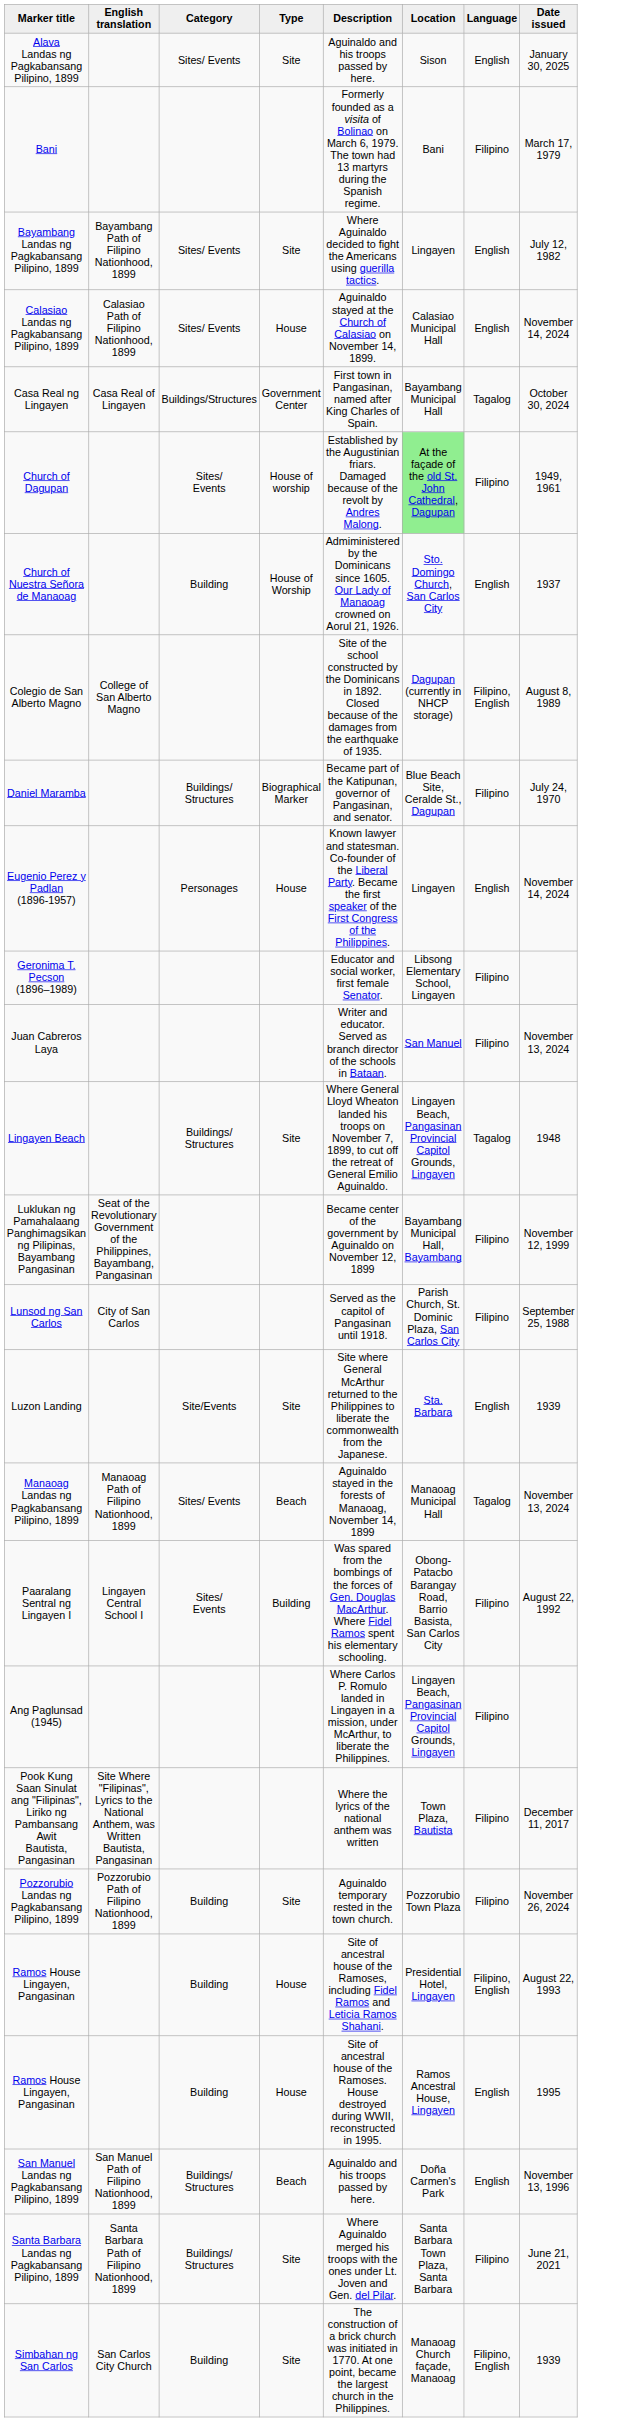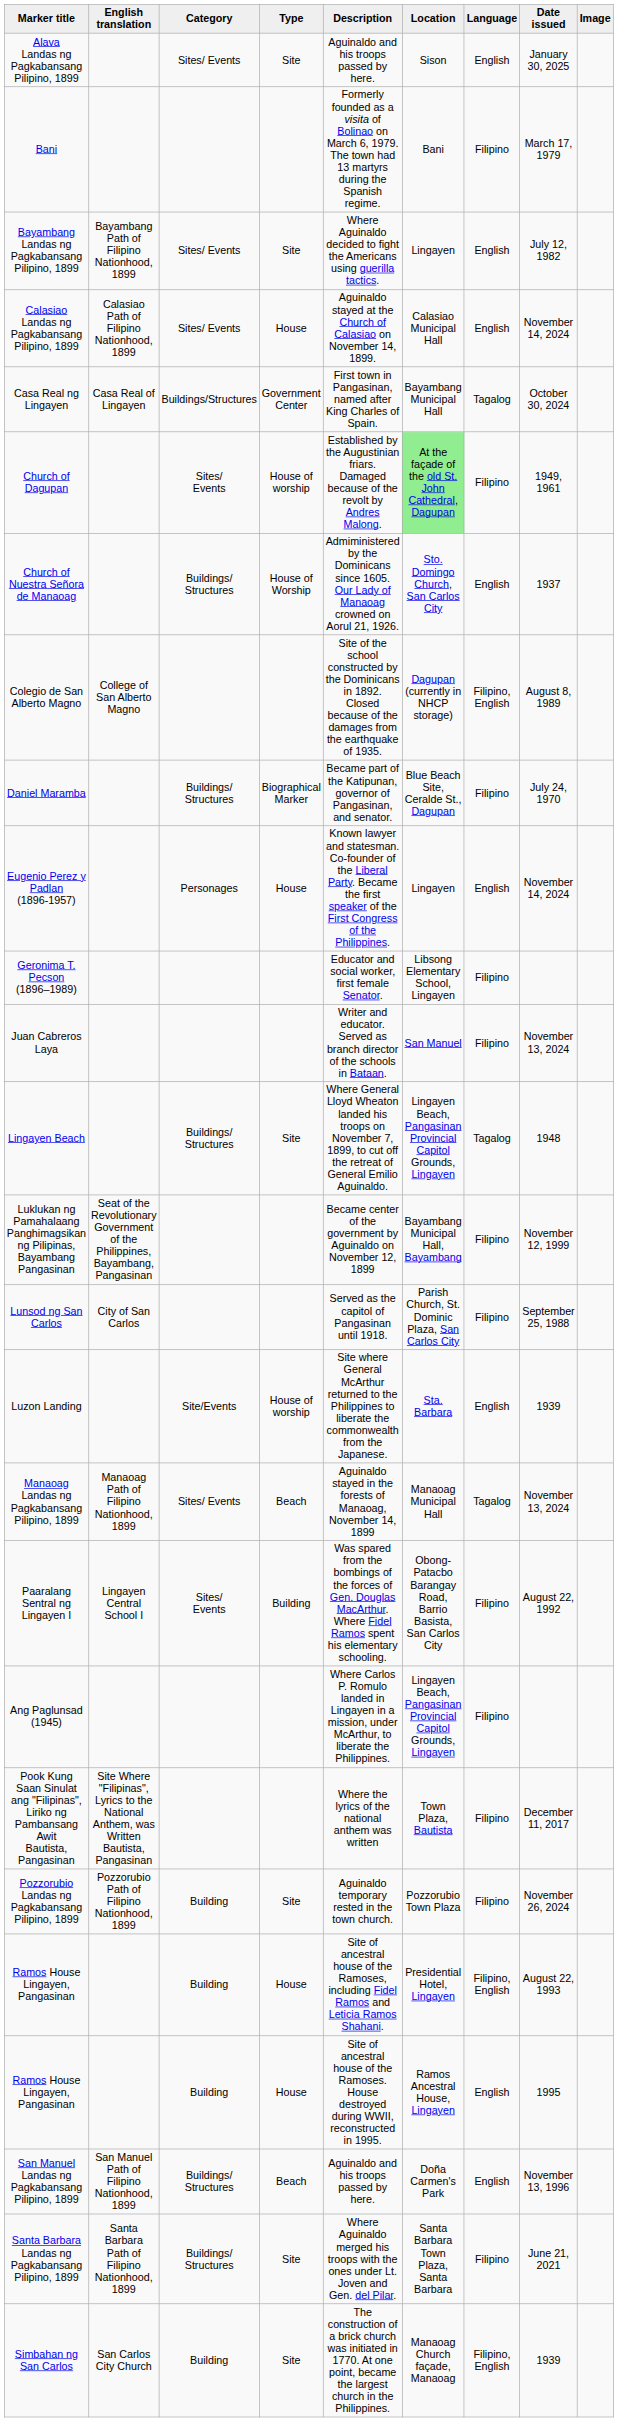 <table class="wikitable" style="width:90%; text-align:center;">
 <tr>
 <th style="width:20%; background:#efefef;">Marker title</th>
 <th style="width:20%; background:#efefef;">English translation</th>
 <th style="width:10%; background:#efefef;">Category</th>
 <th style="width:10%; background:#efefef;">Type</th>
 <th style="width:20%; background:#efefef;">Description</th>
 <th style="width:20%; background:#efefef;">Location</th>
 <th style="width:10%; background:#efefef;">Language</th>
 <th style="width:10%; background:#efefef;">Date issued</th>
+<th style="width:10%; background:#efefef;">Image</th>
 </tr>
 <tr>
 <td><a href='#'>Alava</a><br>Landas ng Pagkabansang Pilipino, 1899</td>
 <td></td>
 <td>Sites/ Events</td>
 <td>Site</td>
 <td>Aguinaldo and his troops passed by here.</td>
 <td>Sison</td>
 <td>English</td>
 <td>January 30, 2025</td>
+<td></td>
 </tr>
 <tr>
 <td><a href='#'>Bani</a></td>
 <td></td>
 <td></td>
 <td></td>
 <td>Formerly founded as a <em>visita</em> of <a href='#'>Bolinao</a> on March 6, 1979. The town had 13 martyrs during the Spanish regime.</td>
 <td>Bani</td>
 <td>Filipino</td>
 <td>March 17, 1979</td>
+<td></td>
 </tr>
 <tr>
 <td><a href='#'>Bayambang</a><br>Landas ng Pagkabansang Pilipino, 1899</td>
 <td>Bayambang<br>Path of Filipino Nationhood, 1899</td>
 <td>Sites/ Events</td>
 <td>Site</td>
 <td>Where Aguinaldo decided to fight the Americans using <a href='#'>guerilla tactics</a>.</td>
 <td>Lingayen</td>
 <td>English</td>
 <td>July 12, 1982</td>
+<td></td>
 </tr>
 <tr>
 <td><a href='#'>Calasiao</a><br>Landas ng Pagkabansang Pilipino, 1899</td>
 <td>Calasiao<br>Path of Filipino Nationhood, 1899</td>
 <td>Sites/ Events</td>
 <td>House</td>
 <td>Aguinaldo stayed at the <a href='#'>Church of Calasiao</a> on November 14, 1899.</td>
 <td>Calasiao Municipal Hall</td>
 <td>English</td>
 <td>November 14, 2024</td>
+<td></td>
 </tr>
 <tr>
 <td>Casa Real ng Lingayen</td>
 <td>Casa Real of Lingayen</td>
 <td>Buildings/Structures</td>
 <td>Government Center</td>
 <td>First town in Pangasinan, named after King Charles of Spain.</td>
 <td>Bayambang Municipal Hall</td>
 <td>Tagalog</td>
 <td>October 30, 2024</td>
+<td></td>
 </tr>
 <tr>
 <td><a href='#'>Church of Dagupan</a></td>
 <td></td>
 <td>Sites/<br>Events</td>
 <td>House of worship</td>
 <td>Established by the Augustinian friars. Damaged because of the revolt by <a href='#'>Andres Malong</a>.</td>
 <td style="background: lightgreen;">At the façade of the <a href='#'>old St. John Cathedral</a>, <a href='#'>Dagupan</a></td>
 <td>Filipino</td>
 <td>1949, 1961</td>
+<td></td>
 </tr>
 <tr>
 <td><a href='#'>Church of Nuestra Señora de Manaoag</a></td>
 <td></td>
-<td>Building</td>
+<td>Buildings/ Structures</td>
 <td>House of Worship</td>
 <td>Admiministered by the Dominicans since 1605. <a href='#'>Our Lady of Manaoag</a> crowned on Aorul 21, 1926.</td>
 <td><a href='#'>Sto. Domingo Church</a>, <a href='#'>San Carlos City</a></td>
 <td>English</td>
 <td>1937</td>
+<td></td>
 </tr>
 <tr>
 <td>Colegio de San Alberto Magno</td>
 <td>College of San Alberto Magno</td>
 <td></td>
 <td></td>
 <td>Site of the school constructed by the Dominicans in 1892. Closed because of the damages from the earthquake of 1935.</td>
 <td><a href='#'>Dagupan</a> (currently in NHCP storage)</td>
 <td>Filipino, English</td>
 <td>August 8, 1989</td>
+<td></td>
 </tr>
 <tr>
 <td><a href='#'>Daniel Maramba</a></td>
 <td></td>
 <td>Buildings/ Structures</td>
 <td>Biographical Marker</td>
 <td>Became part of the Katipunan, governor of Pangasinan, and senator.</td>
 <td>Blue Beach Site, Ceralde St., <a href='#'>Dagupan</a></td>
 <td>Filipino</td>
 <td>July 24, 1970</td>
+<td></td>
 </tr>
 <tr>
 <td><a href='#'>Eugenio Perez y Padlan</a><br>(1896-1957)</td>
 <td></td>
 <td>Personages</td>
 <td>House</td>
 <td>Known lawyer and statesman. Co-founder of the <a href='#'>Liberal Party</a>. Became the first <a href='#'>speaker</a> of the <a href='#'>First Congress of the Philippines</a>.</td>
 <td>Lingayen</td>
 <td>English</td>
 <td>November 14, 2024</td>
+<td></td>
 </tr>
 <tr>
 <td><a href='#'>Geronima T. Pecson</a><br>(1896–1989)</td>
 <td></td>
 <td></td>
 <td></td>
 <td>Educator and social worker, first female <a href='#'>Senator</a>.</td>
 <td>Libsong Elementary School, Lingayen</td>
 <td>Filipino</td>
+<td></td>
 <td></td>
 </tr>
 <tr>
 <td>Juan Cabreros Laya</td>
 <td></td>
 <td></td>
 <td></td>
 <td>Writer and educator. Served as branch director of the schools in <a href='#'>Bataan</a>.</td>
 <td><a href='#'>San Manuel</a></td>
 <td>Filipino</td>
 <td>November 13, 2024</td>
+<td></td>
 </tr>
 <tr>
 <td><a href='#'>Lingayen Beach</a></td>
 <td></td>
 <td>Buildings/ Structures</td>
 <td>Site</td>
 <td>Where General Lloyd Wheaton landed his troops on November 7, 1899, to cut off the retreat of General Emilio Aguinaldo.</td>
 <td>Lingayen Beach, <a href='#'>Pangasinan Provincial Capitol</a> Grounds, <a href='#'>Lingayen</a></td>
 <td>Tagalog</td>
 <td>1948</td>
+<td><br></td>
 </tr>
 <tr>
 <td>Luklukan ng Pamahalaang Panghimagsikan ng Pilipinas, Bayambang Pangasinan</td>
 <td>Seat of the Revolutionary Government of the Philippines, Bayambang, Pangasinan</td>
 <td></td>
 <td></td>
 <td>Became center of the government by Aguinaldo on November 12, 1899</td>
 <td>Bayambang Municipal Hall, <a href='#'>Bayambang</a></td>
 <td>Filipino</td>
 <td>November 12, 1999</td>
+<td></td>
 </tr>
 <tr>
 <td><a href='#'>Lunsod ng San Carlos</a></td>
 <td>City of San Carlos</td>
 <td></td>
 <td></td>
 <td>Served as the capitol of Pangasinan until 1918.</td>
 <td>Parish Church, St. Dominic Plaza, <a href='#'>San Carlos City</a></td>
 <td>Filipino</td>
 <td>September 25, 1988</td>
+<td><br></td>
 </tr>
 <tr>
 <td>Luzon Landing</td>
 <td></td>
 <td>Site/Events</td>
-<td>Site</td>
+<td>House of worship</td>
 <td>Site where General McArthur returned to the Philippines to liberate the commonwealth from the Japanese.</td>
 <td><a href='#'>Sta. Barbara</a></td>
 <td>English</td>
 <td>1939</td>
+<td><br></td>
 </tr>
 <tr>
 <td><a href='#'>Manaoag</a><br>Landas ng Pagkabansang Pilipino, 1899</td>
 <td>Manaoag<br>Path of Filipino Nationhood, 1899</td>
 <td>Sites/ Events</td>
 <td>Beach</td>
 <td>Aguinaldo stayed in the forests of Manaoag, November 14, 1899</td>
 <td>Manaoag Municipal Hall</td>
 <td>Tagalog</td>
 <td>November 13, 2024</td>
+<td></td>
 </tr>
 <tr>
 <td>Paaralang Sentral ng Lingayen I</td>
 <td>Lingayen Central School I</td>
 <td>Sites/<br>Events</td>
 <td>Building</td>
 <td>Was spared from the bombings of the forces of <a href='#'>Gen. Douglas MacArthur</a>. Where <a href='#'>Fidel Ramos</a> spent his elementary schooling.</td>
 <td>Obong-Patacbo Barangay Road, Barrio Basista, San Carlos City</td>
 <td>Filipino</td>
 <td>August 22, 1992</td>
+<td></td>
 </tr>
 <tr>
 <td>Ang Paglunsad (1945)</td>
 <td></td>
 <td></td>
 <td></td>
 <td>Where Carlos P. Romulo landed in Lingayen in a mission, under McArthur, to liberate the Philippines.</td>
 <td>Lingayen Beach, <a href='#'>Pangasinan Provincial Capitol</a> Grounds, <a href='#'>Lingayen</a></td>
 <td>Filipino</td>
 <td></td>
+<td><br></td>
 </tr>
 <tr>
 <td>Pook Kung Saan Sinulat ang "Filipinas", Liriko ng Pambansang Awit <br> Bautista, Pangasinan</td>
 <td>Site Where "Filipinas", Lyrics to the National Anthem, was Written <br> Bautista, Pangasinan</td>
 <td></td>
 <td></td>
 <td>Where the lyrics of the national anthem was written</td>
 <td>Town Plaza, <a href='#'>Bautista</a></td>
 <td>Filipino</td>
 <td>December 11, 2017</td>
+<td></td>
 </tr>
 <tr>
 <td><a href='#'>Pozzorubio</a><br>Landas ng Pagkabansang Pilipino, 1899</td>
 <td>Pozzorubio<br>Path of Filipino Nationhood, 1899</td>
 <td>Building</td>
 <td>Site</td>
 <td>Aguinaldo temporary rested in the town church.</td>
 <td>Pozzorubio Town Plaza</td>
 <td>Filipino</td>
 <td>November 26, 2024</td>
+<td></td>
 </tr>
 <tr>
 <td><a href='#'>Ramos</a> House<br> Lingayen, Pangasinan</td>
 <td></td>
 <td>Building</td>
 <td>House</td>
 <td>Site of ancestral house of the Ramoses, including <a href='#'>Fidel Ramos</a> and <a href='#'>Leticia Ramos Shahani</a>.</td>
 <td>Presidential Hotel, <a href='#'>Lingayen</a></td>
 <td>Filipino, English</td>
 <td>August 22, 1993</td>
+<td></td>
 </tr>
 <tr>
 <td><a href='#'>Ramos</a> House<br> Lingayen, Pangasinan</td>
 <td></td>
 <td>Building</td>
 <td>House</td>
 <td>Site of ancestral house of the Ramoses. House destroyed during WWII, reconstructed in 1995.</td>
 <td>Ramos Ancestral House, <a href='#'>Lingayen</a></td>
 <td>English</td>
 <td>1995</td>
+<td></td>
 </tr>
 <tr>
 <td><a href='#'>San Manuel</a><br>Landas ng Pagkabansang Pilipino, 1899</td>
 <td>San Manuel<br>Path of Filipino Nationhood, 1899</td>
 <td>Buildings/ Structures</td>
 <td>Beach</td>
 <td>Aguinaldo and his troops passed by here.</td>
 <td>Doña Carmen's Park</td>
 <td>English</td>
 <td>November 13, 1996</td>
+<td></td>
 </tr>
 <tr>
 <td><a href='#'>Santa Barbara</a><br>Landas ng Pagkabansang Pilipino, 1899</td>
 <td>Santa Barbara<br>Path of Filipino Nationhood, 1899</td>
 <td>Buildings/ Structures</td>
 <td>Site</td>
 <td>Where Aguinaldo merged his troops with the ones under Lt. Joven and Gen. <a href='#'>del Pilar</a>.</td>
 <td>Santa Barbara Town Plaza, Santa Barbara</td>
 <td>Filipino</td>
 <td>June 21, 2021</td>
+<td></td>
 </tr>
 <tr>
 <td><a href='#'>Simbahan ng San Carlos</a></td>
 <td>San Carlos City Church</td>
 <td>Building</td>
 <td>Site</td>
 <td>The construction of a brick church was initiated in 1770. At one point, became the largest church in the Philippines.</td>
 <td>Manaoag Church façade, Manaoag</td>
 <td>Filipino, English</td>
 <td>1939</td>
+<td></td>
 </tr>
 </table>
